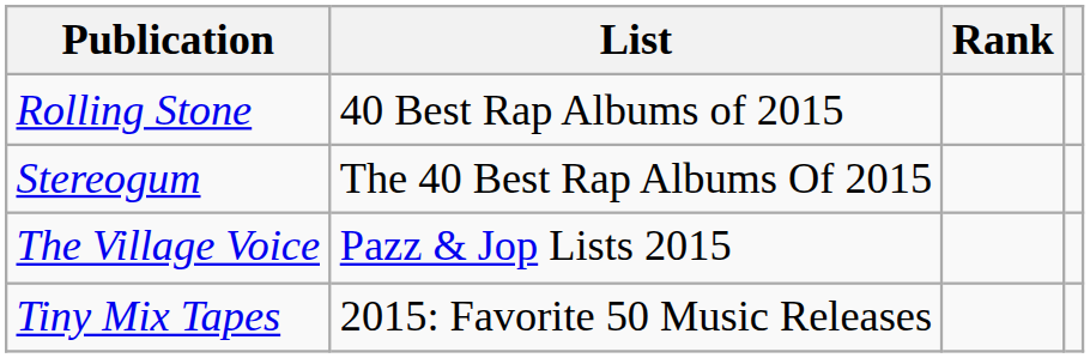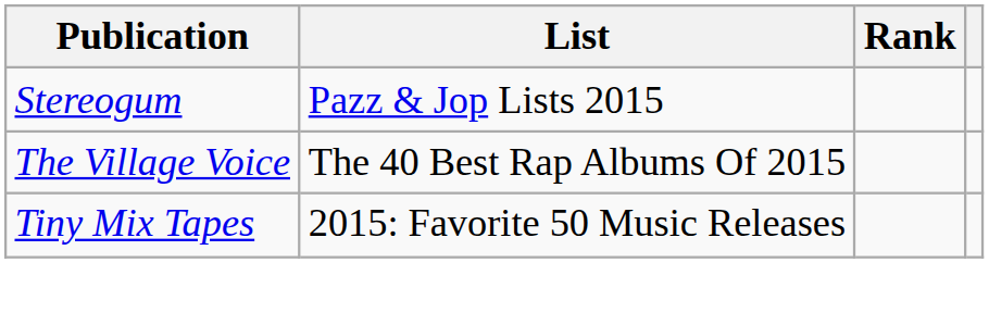 <table class="sortable wikitable">
 <tr>
 <th>Publication</th>
 <th>List</th>
 <th>Rank</th>
 <th class="unsortable"></th>
 </tr>
 <tr>
-<td><em><a href='#'>Rolling Stone</a></em></td>
-<td>40 Best Rap Albums of 2015</td>
-<td></td>
-<td></td>
-</tr>
-<tr>
 <td><em><a href='#'>Stereogum</a></em></td>
-<td>The 40 Best Rap Albums Of 2015</td>
+<td><a href='#'>Pazz & Jop</a> Lists 2015</td>
 <td></td>
 <td></td>
 </tr>
 <tr>
 <td><em><a href='#'>The Village Voice</a></em></td>
-<td><a href='#'>Pazz & Jop</a> Lists 2015</td>
+<td>The 40 Best Rap Albums Of 2015</td>
 <td></td>
 <td></td>
 </tr>
 <tr>
 <td><em><a href='#'>Tiny Mix Tapes</a></em></td>
 <td>2015: Favorite 50 Music Releases</td>
 <td></td>
 <td></td>
 </tr>
 </table>
